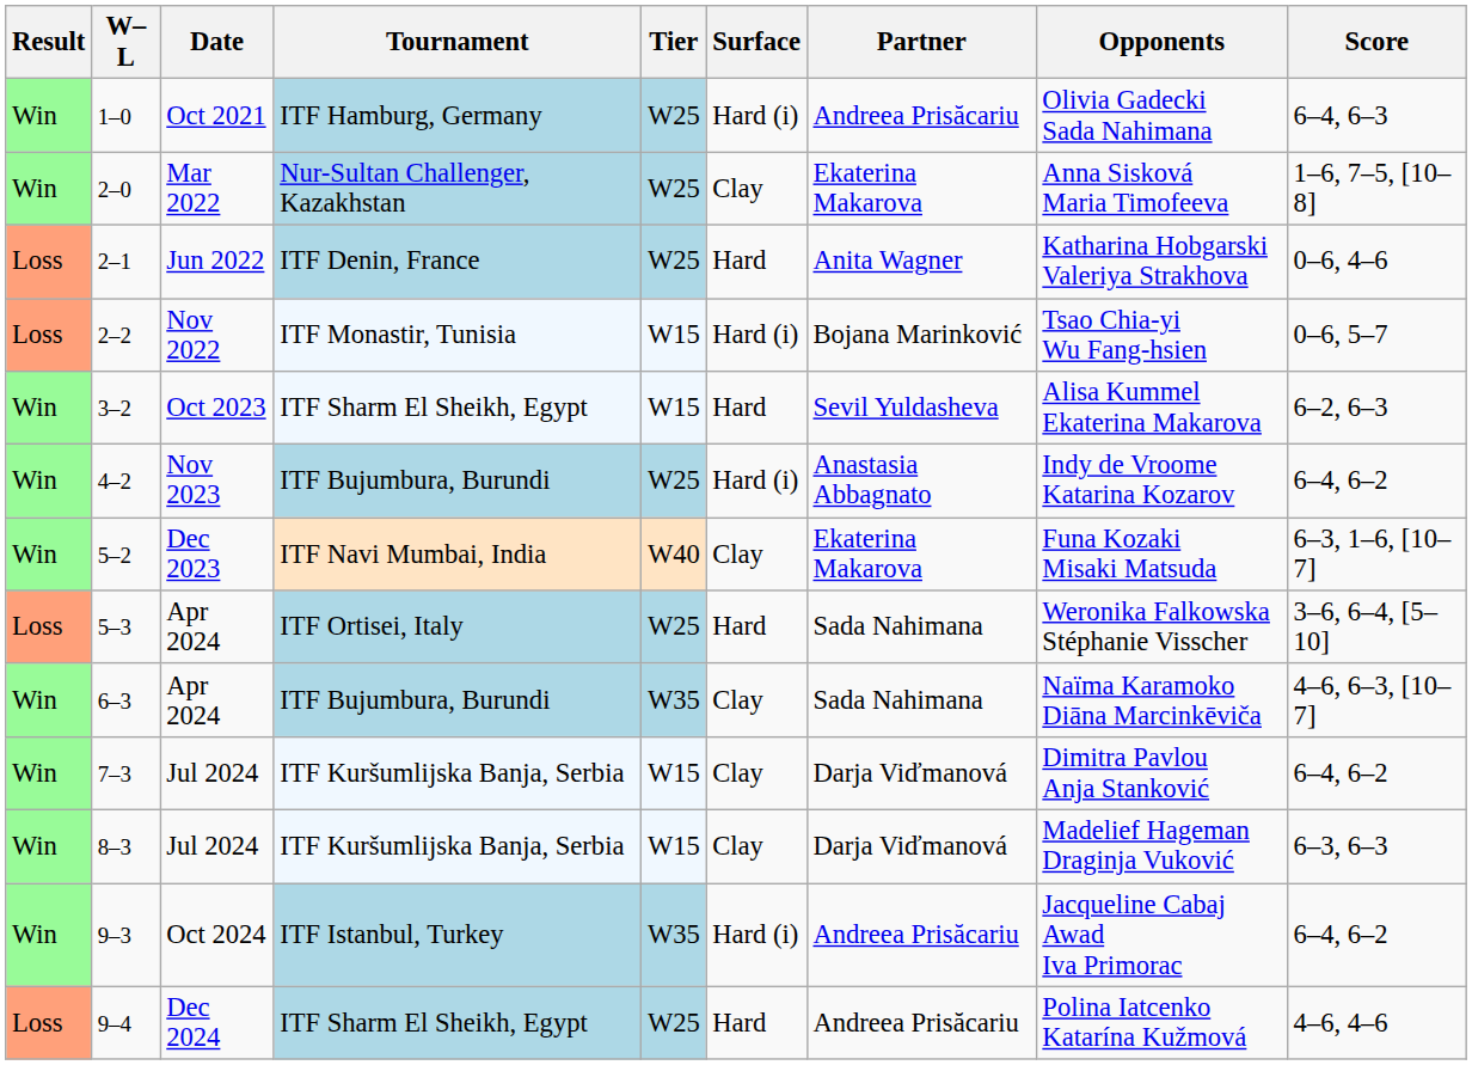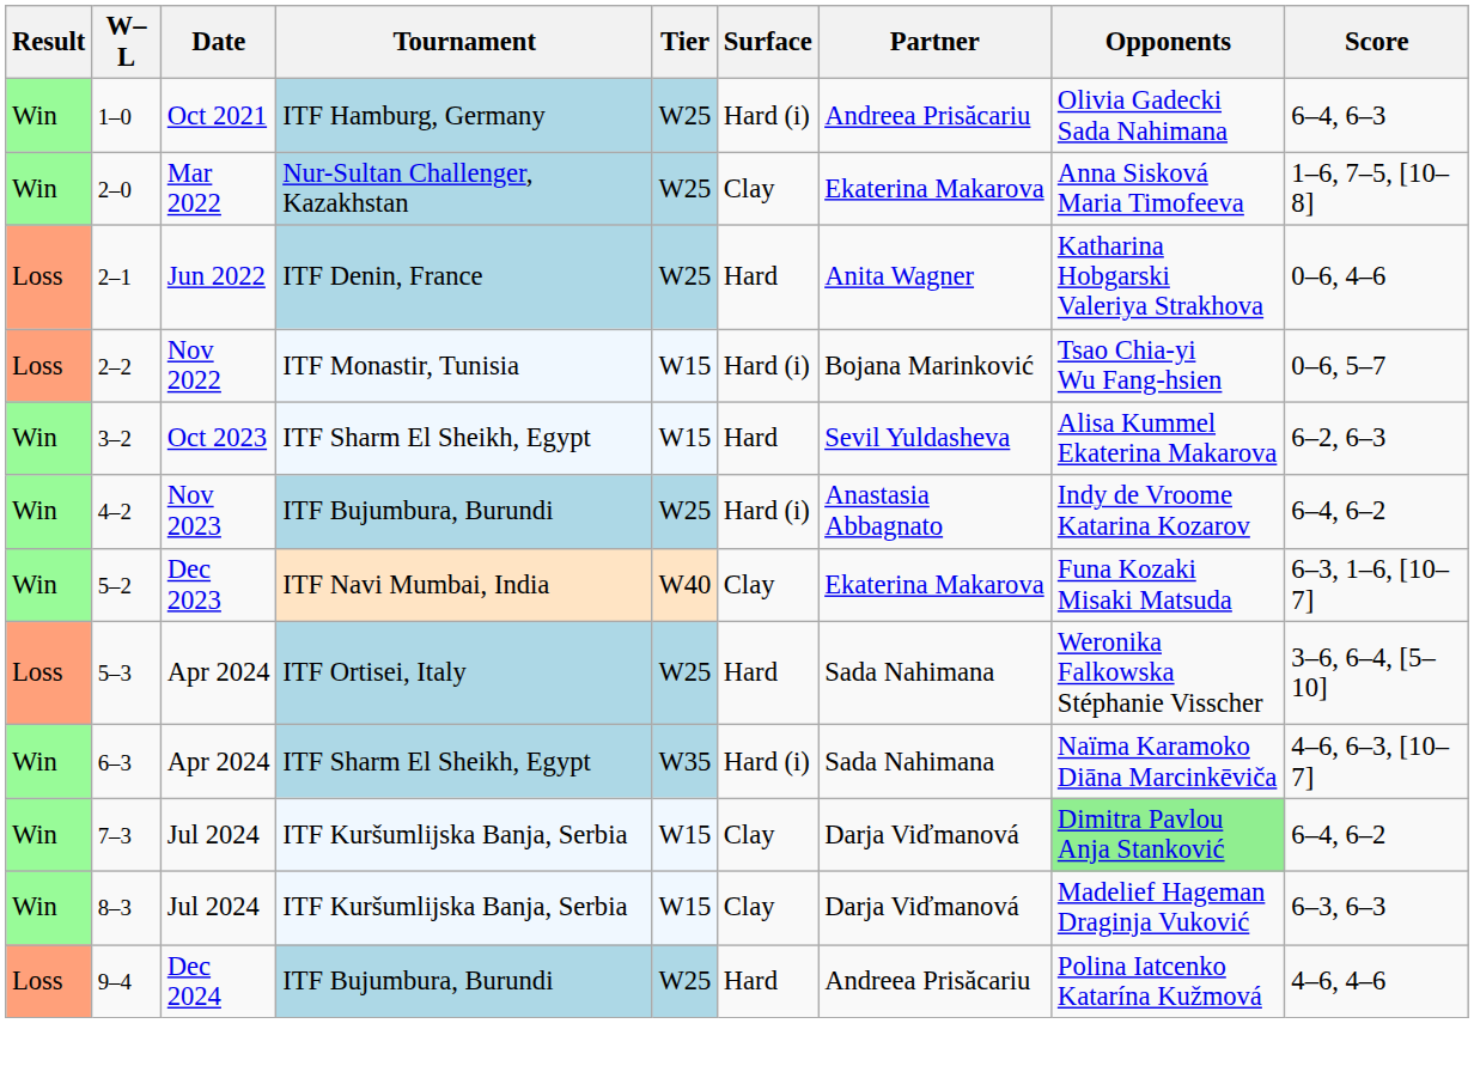 <table class="sortable wikitable">
 <tr>
 <th>Result</th>
 <th class=unsortable>W–L</th>
 <th>Date</th>
 <th>Tournament</th>
 <th>Tier</th>
 <th>Surface</th>
 <th>Partner</th>
 <th>Opponents</th>
 <th class=unsortable>Score</th>
 </tr>
 <tr>
 <td style=background:#98fb98;>Win</td>
 <td><small>1–0</small></td>
 <td><a href='#'>Oct 2021</a></td>
 <td style=background:lightblue;>ITF Hamburg, Germany</td>
 <td style=background:lightblue;>W25</td>
 <td>Hard (i)</td>
 <td> <a href='#'>Andreea Prisăcariu</a></td>
 <td> <a href='#'>Olivia Gadecki</a> <br>  <a href='#'>Sada Nahimana</a></td>
 <td>6–4, 6–3</td>
 </tr>
 <tr>
 <td style=background:#98fb98;>Win</td>
 <td><small>2–0</small></td>
 <td><a href='#'>Mar 2022</a></td>
 <td style=background:lightblue;><a href='#'>Nur-Sultan Challenger</a>, Kazakhstan</td>
 <td style=background:lightblue;>W25</td>
 <td>Clay</td>
 <td> <a href='#'>Ekaterina Makarova</a></td>
 <td> <a href='#'>Anna Sisková</a> <br>  <a href='#'>Maria Timofeeva</a></td>
 <td>1–6, 7–5, [10–8]</td>
 </tr>
 <tr>
 <td bgcolor=FFA07A>Loss</td>
 <td><small>2–1</small></td>
 <td><a href='#'>Jun 2022</a></td>
 <td style=background:lightblue;>ITF Denin, France</td>
 <td style=background:lightblue;>W25</td>
 <td>Hard</td>
 <td> <a href='#'>Anita Wagner</a></td>
 <td> <a href='#'>Katharina Hobgarski</a> <br>  <a href='#'>Valeriya Strakhova</a></td>
 <td>0–6, 4–6</td>
 </tr>
 <tr>
 <td bgcolor=FFA07A>Loss</td>
 <td><small>2–2</small></td>
 <td><a href='#'>Nov 2022</a></td>
 <td style=background:#f0f8ff;>ITF Monastir, Tunisia</td>
 <td style=background:#f0f8ff;>W15</td>
 <td>Hard (i)</td>
 <td> Bojana Marinković</td>
 <td> <a href='#'>Tsao Chia-yi</a> <br>  <a href='#'>Wu Fang-hsien</a></td>
 <td>0–6, 5–7</td>
 </tr>
 <tr>
 <td style=background:#98fb98;>Win</td>
 <td><small>3–2</small></td>
 <td><a href='#'>Oct 2023</a></td>
 <td style=background:#f0f8ff;>ITF Sharm El Sheikh, Egypt</td>
 <td style=background:#f0f8ff;>W15</td>
 <td>Hard</td>
 <td> <a href='#'>Sevil Yuldasheva</a></td>
 <td> <a href='#'>Alisa Kummel</a> <br>  <a href='#'>Ekaterina Makarova</a></td>
 <td>6–2, 6–3</td>
 </tr>
 <tr>
 <td style=background:#98fb98;>Win</td>
 <td><small>4–2</small></td>
 <td><a href='#'>Nov 2023</a></td>
 <td style="background:lightblue;">ITF Bujumbura, Burundi</td>
 <td style=background:lightblue;>W25</td>
 <td>Hard (i)</td>
 <td> <a href='#'>Anastasia Abbagnato</a></td>
 <td> <a href='#'>Indy de Vroome</a> <br>  <a href='#'>Katarina Kozarov</a></td>
 <td>6–4, 6–2</td>
 </tr>
 <tr>
 <td style=background:#98fb98;>Win</td>
 <td><small>5–2</small></td>
 <td><a href='#'>Dec 2023</a></td>
 <td style="background:#ffe4c4;">ITF Navi Mumbai, India</td>
 <td style="background:#ffe4c4;">W40</td>
 <td>Clay</td>
 <td> <a href='#'>Ekaterina Makarova</a></td>
 <td> <a href='#'>Funa Kozaki</a> <br>  <a href='#'>Misaki Matsuda</a></td>
 <td>6–3, 1–6, [10–7]</td>
 </tr>
 <tr>
 <td bgcolor=FFA07A>Loss</td>
 <td><small>5–3</small></td>
 <td>Apr 2024</td>
 <td style=background:lightblue;>ITF Ortisei, Italy</td>
 <td style=background:lightblue;>W25</td>
 <td>Hard</td>
 <td> Sada Nahimana</td>
 <td> <a href='#'>Weronika Falkowska</a> <br>  Stéphanie Visscher</td>
 <td>3–6, 6–4, [5–10]</td>
 </tr>
 <tr>
 <td style=background:#98fb98;>Win</td>
 <td><small>6–3</small></td>
 <td>Apr 2024</td>
-<td style="background:lightblue;">ITF Bujumbura, Burundi</td>
+<td style="background:lightblue;">ITF Sharm El Sheikh, Egypt</td>
 <td style="background:lightblue;">W35</td>
-<td>Clay</td>
+<td>Hard (i)</td>
 <td> Sada Nahimana</td>
 <td> <a href='#'>Naïma Karamoko</a> <br>  <a href='#'>Diāna Marcinkēviča</a></td>
 <td>4–6, 6–3, [10–7]</td>
 </tr>
 <tr>
 <td style="background:#98fb98;">Win</td>
 <td><small>7–3</small></td>
 <td>Jul 2024</td>
 <td style="background:#f0f8ff;">ITF Kuršumlijska Banja, Serbia</td>
 <td style="background:#f0f8ff;">W15</td>
 <td>Clay</td>
 <td> Darja Viďmanová</td>
-<td> <a href='#'>Dimitra Pavlou</a> <br>  <a href='#'>Anja Stanković</a></td>
+<td style="background: lightgreen;"> <a href='#'>Dimitra Pavlou</a> <br>  <a href='#'>Anja Stanković</a></td>
 <td>6–4, 6–2</td>
 </tr>
 <tr>
 <td style="background:#98fb98;">Win</td>
 <td><small>8–3</small></td>
 <td>Jul 2024</td>
 <td style="background:#f0f8ff;">ITF Kuršumlijska Banja, Serbia</td>
 <td style="background:#f0f8ff;">W15</td>
 <td>Clay</td>
 <td> Darja Viďmanová</td>
 <td> <a href='#'>Madelief Hageman</a> <br>  <a href='#'>Draginja Vuković</a></td>
 <td>6–3, 6–3</td>
 </tr>
 <tr>
-<td style="background:#98fb98;">Win</td>
-<td><small>9–3</small></td>
-<td>Oct 2024</td>
-<td style="background:lightblue;">ITF Istanbul, Turkey</td>
-<td style="background:lightblue;">W35</td>
-<td>Hard (i)</td>
-<td> <a href='#'>Andreea Prisăcariu</a></td>
-<td> <a href='#'>Jacqueline Cabaj Awad</a> <br> <a href='#'>Iva Primorac</a></td>
-<td>6–4, 6–2</td>
-</tr>
-<tr>
 <td style="background:#FFA07A;">Loss</td>
 <td><small>9–4</small></td>
 <td><a href='#'>Dec 2024</a></td>
-<td style="background:lightblue;">ITF Sharm El Sheikh, Egypt</td>
+<td style="background:lightblue;">ITF Bujumbura, Burundi</td>
 <td style=background:lightblue;>W25</td>
 <td>Hard</td>
 <td> Andreea Prisăcariu</td>
 <td> <a href='#'>Polina Iatcenko</a> <br> <a href='#'>Katarína Kužmová</a></td>
 <td>4–6, 4–6</td>
 </tr>
 </table>
